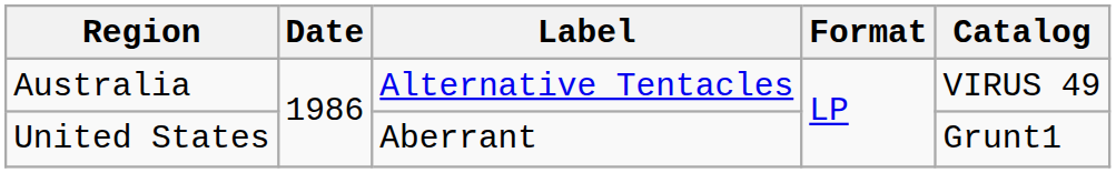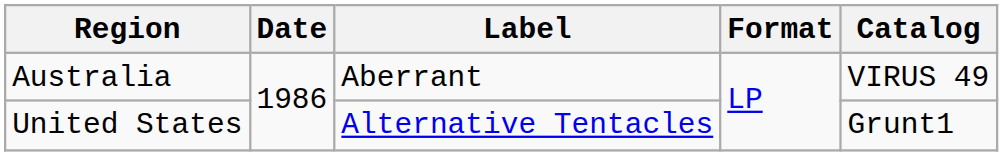 <table class="wikitable">
 <tr>
 <th>Region</th>
 <th>Date</th>
 <th>Label</th>
 <th>Format</th>
 <th>Catalog</th>
 </tr>
 <tr>
 <td>Australia</td>
 <td rowspan="2">1986</td>
-<td><a href='#'>Alternative Tentacles</a></td>
+<td>Aberrant</td>
 <td rowspan="2"><a href='#'>LP</a></td>
 <td>VIRUS 49</td>
 </tr>
 <tr>
 <td>United States</td>
-<td>Aberrant</td>
+<td><a href='#'>Alternative Tentacles</a></td>
 <td>Grunt1</td>
 </tr>
 </table>
